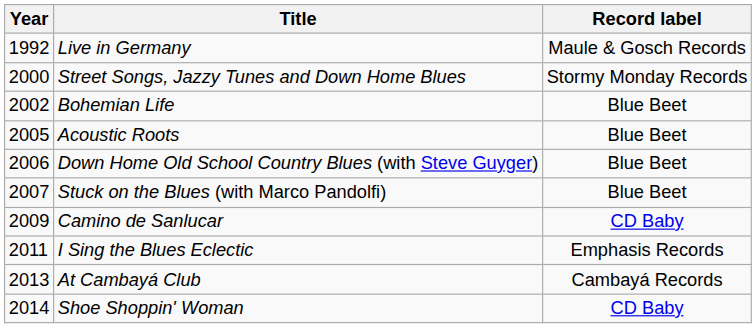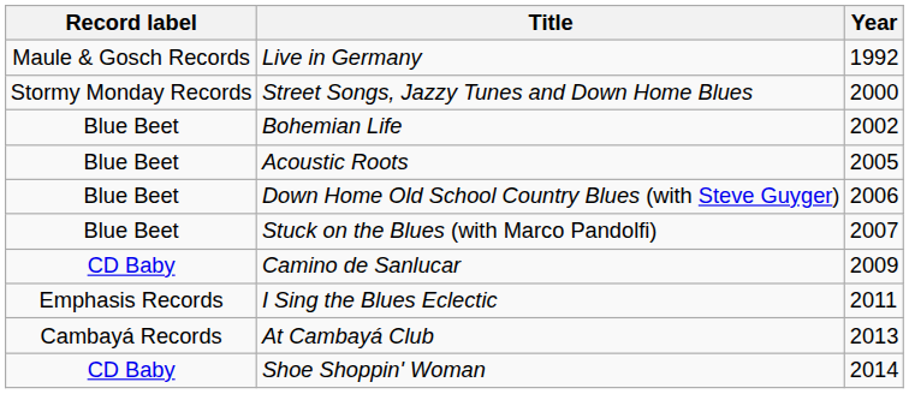 <table class="wikitable sortable">
 <tr>
+<th>Record label</th>
+<th>Title</th>
 <th>Year</th>
-<th>Title</th>
-<th>Record label</th>
 </tr>
 <tr>
+<td style="text-align:center;">Maule & Gosch Records</td>
+<td><em>Live in Germany</em></td>
 <td>1992</td>
-<td><em>Live in Germany</em></td>
-<td style="text-align:center;">Maule & Gosch Records</td>
 </tr>
 <tr>
+<td style="text-align:center;">Stormy Monday Records</td>
+<td><em>Street Songs, Jazzy Tunes and Down Home Blues</em></td>
 <td>2000</td>
-<td><em>Street Songs, Jazzy Tunes and Down Home Blues</em></td>
-<td style="text-align:center;">Stormy Monday Records</td>
 </tr>
 <tr>
+<td style="text-align:center;">Blue Beet</td>
+<td><em>Bohemian Life</em></td>
 <td>2002</td>
-<td><em>Bohemian Life</em></td>
-<td style="text-align:center;">Blue Beet</td>
 </tr>
 <tr>
+<td style="text-align:center;">Blue Beet</td>
+<td><em>Acoustic Roots</em></td>
 <td>2005</td>
-<td><em>Acoustic Roots</em></td>
-<td style="text-align:center;">Blue Beet</td>
 </tr>
 <tr>
+<td style="text-align:center;">Blue Beet</td>
+<td><em>Down Home Old School Country Blues</em> (with <a href='#'>Steve Guyger</a>)</td>
 <td>2006</td>
-<td><em>Down Home Old School Country Blues</em> (with <a href='#'>Steve Guyger</a>)</td>
-<td style="text-align:center;">Blue Beet</td>
 </tr>
 <tr>
+<td style="text-align:center;">Blue Beet</td>
+<td><em>Stuck on the Blues</em> (with Marco Pandolfi)</td>
 <td>2007</td>
-<td><em>Stuck on the Blues</em> (with Marco Pandolfi)</td>
-<td style="text-align:center;">Blue Beet</td>
 </tr>
 <tr>
+<td style="text-align:center;"><a href='#'>CD Baby</a></td>
+<td><em>Camino de Sanlucar</em></td>
 <td>2009</td>
-<td><em>Camino de Sanlucar</em></td>
-<td style="text-align:center;"><a href='#'>CD Baby</a></td>
 </tr>
 <tr>
+<td style="text-align:center;">Emphasis Records</td>
+<td><em>I Sing the Blues Eclectic</em></td>
 <td>2011</td>
-<td><em>I Sing the Blues Eclectic</em></td>
-<td style="text-align:center;">Emphasis Records</td>
 </tr>
 <tr>
+<td style="text-align:center;">Cambayá Records</td>
+<td><em>At Cambayá Club</em></td>
 <td>2013</td>
-<td><em>At Cambayá Club</em></td>
-<td style="text-align:center;">Cambayá Records</td>
 </tr>
 <tr>
+<td style="text-align:center;"><a href='#'>CD Baby</a></td>
+<td><em>Shoe Shoppin' Woman</em></td>
 <td>2014</td>
-<td><em>Shoe Shoppin' Woman</em></td>
-<td style="text-align:center;"><a href='#'>CD Baby</a></td>
 </tr>
 </table>
